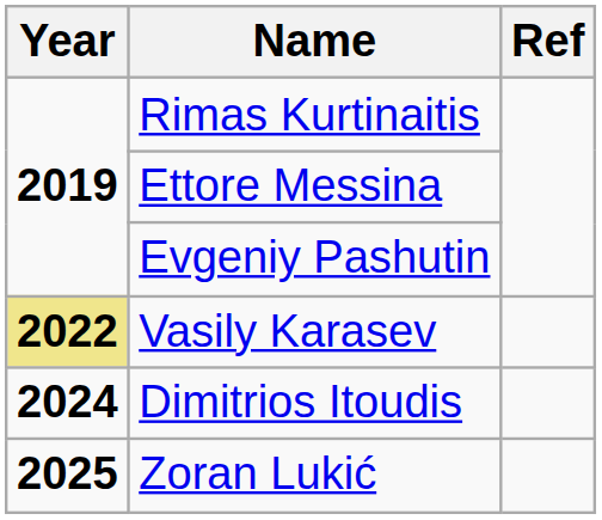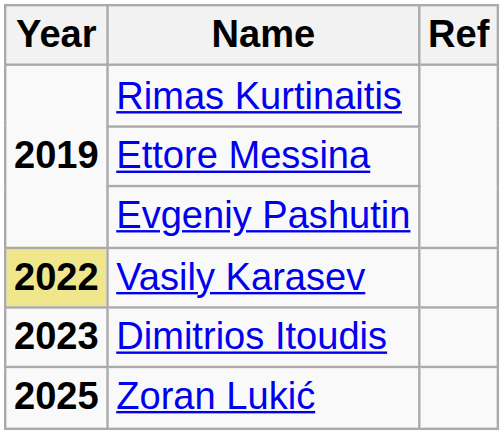 <table class="wikitable" style="text-align:center;">
 <tr>
 <th>Year</th>
 <th>Name</th>
 <th>Ref</th>
 </tr>
 <tr>
 <td rowspan=3><strong>2019</strong></td>
 <td align=left> <a href='#'>Rimas Kurtinaitis</a></td>
 <td rowspan=3></td>
 </tr>
 <tr>
 <td align=left> <a href='#'>Ettore Messina</a></td>
 </tr>
 <tr>
 <td align=left> <a href='#'>Evgeniy Pashutin</a></td>
 </tr>
 <tr>
 <td style="background: khaki;"><strong>2022</strong></td>
 <td align=left> <a href='#'>Vasily Karasev</a></td>
 <td></td>
 </tr>
 <tr>
-<td><strong>2024</strong></td>
+<td><strong>2023</strong></td>
 <td align=left> <a href='#'>Dimitrios Itoudis</a></td>
 <td></td>
 </tr>
 <tr>
 <td><strong>2025</strong></td>
 <td align=left> <a href='#'>Zoran Lukić</a></td>
 <td></td>
 </tr>
 </table>
